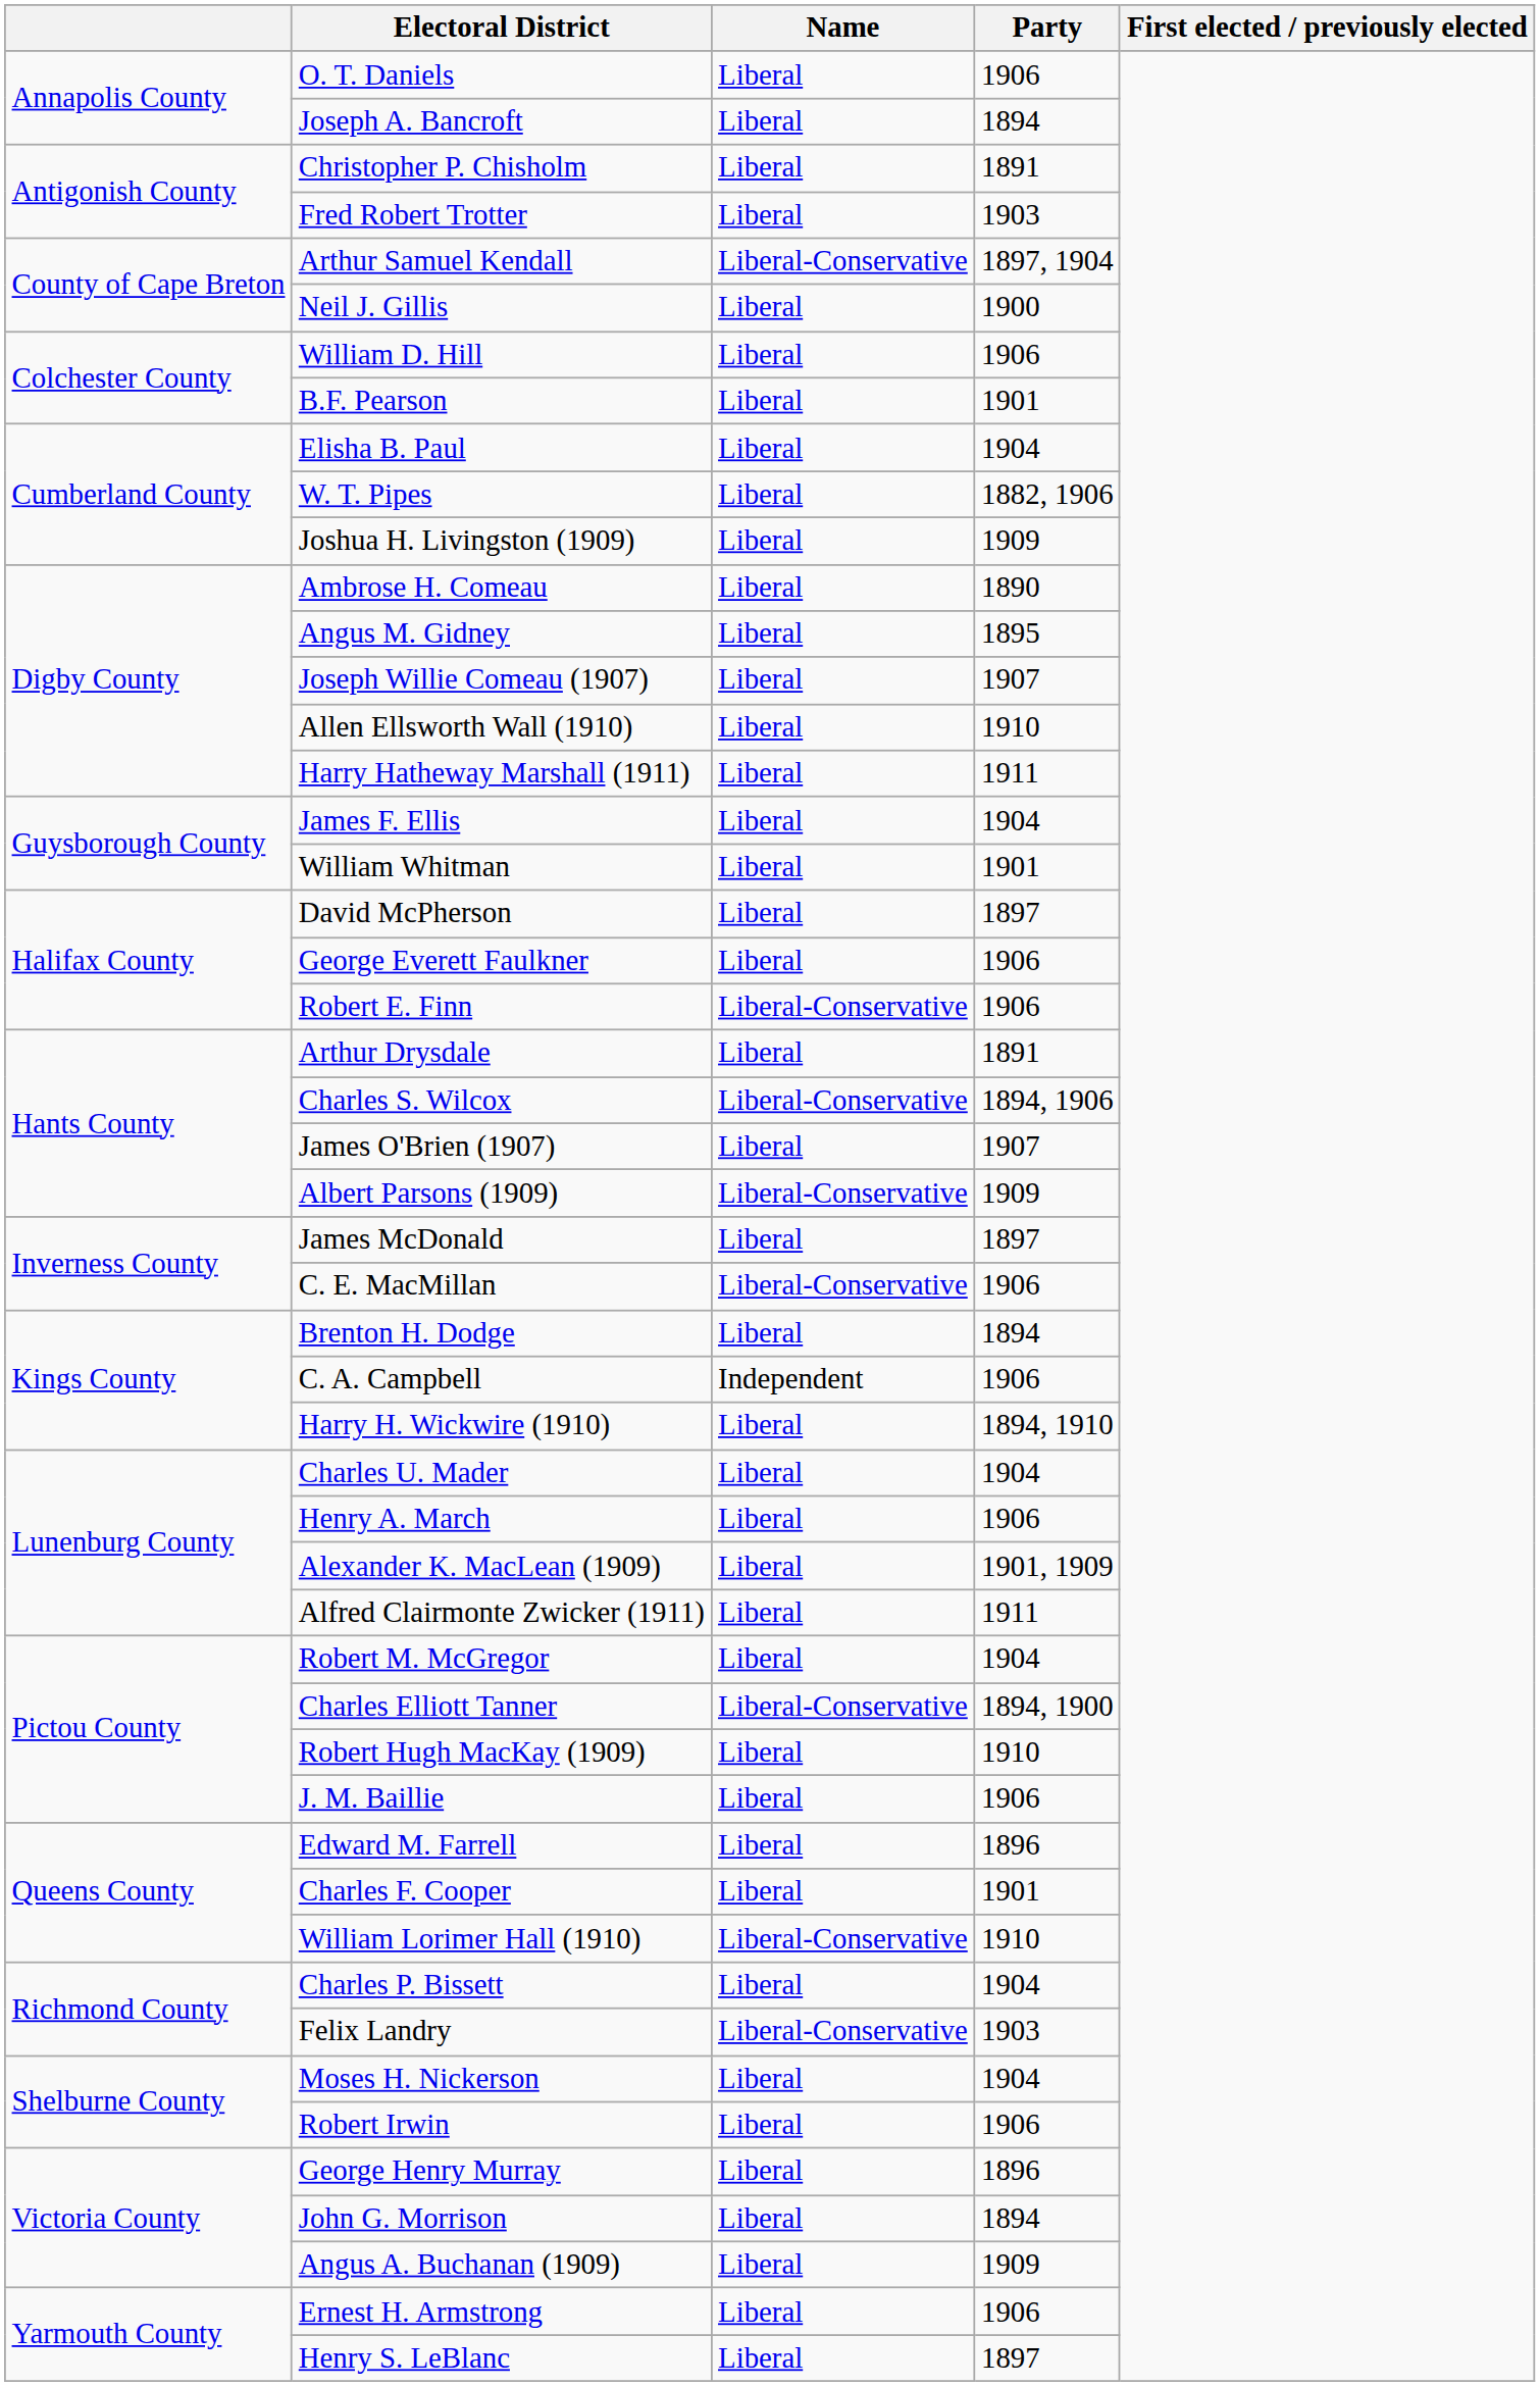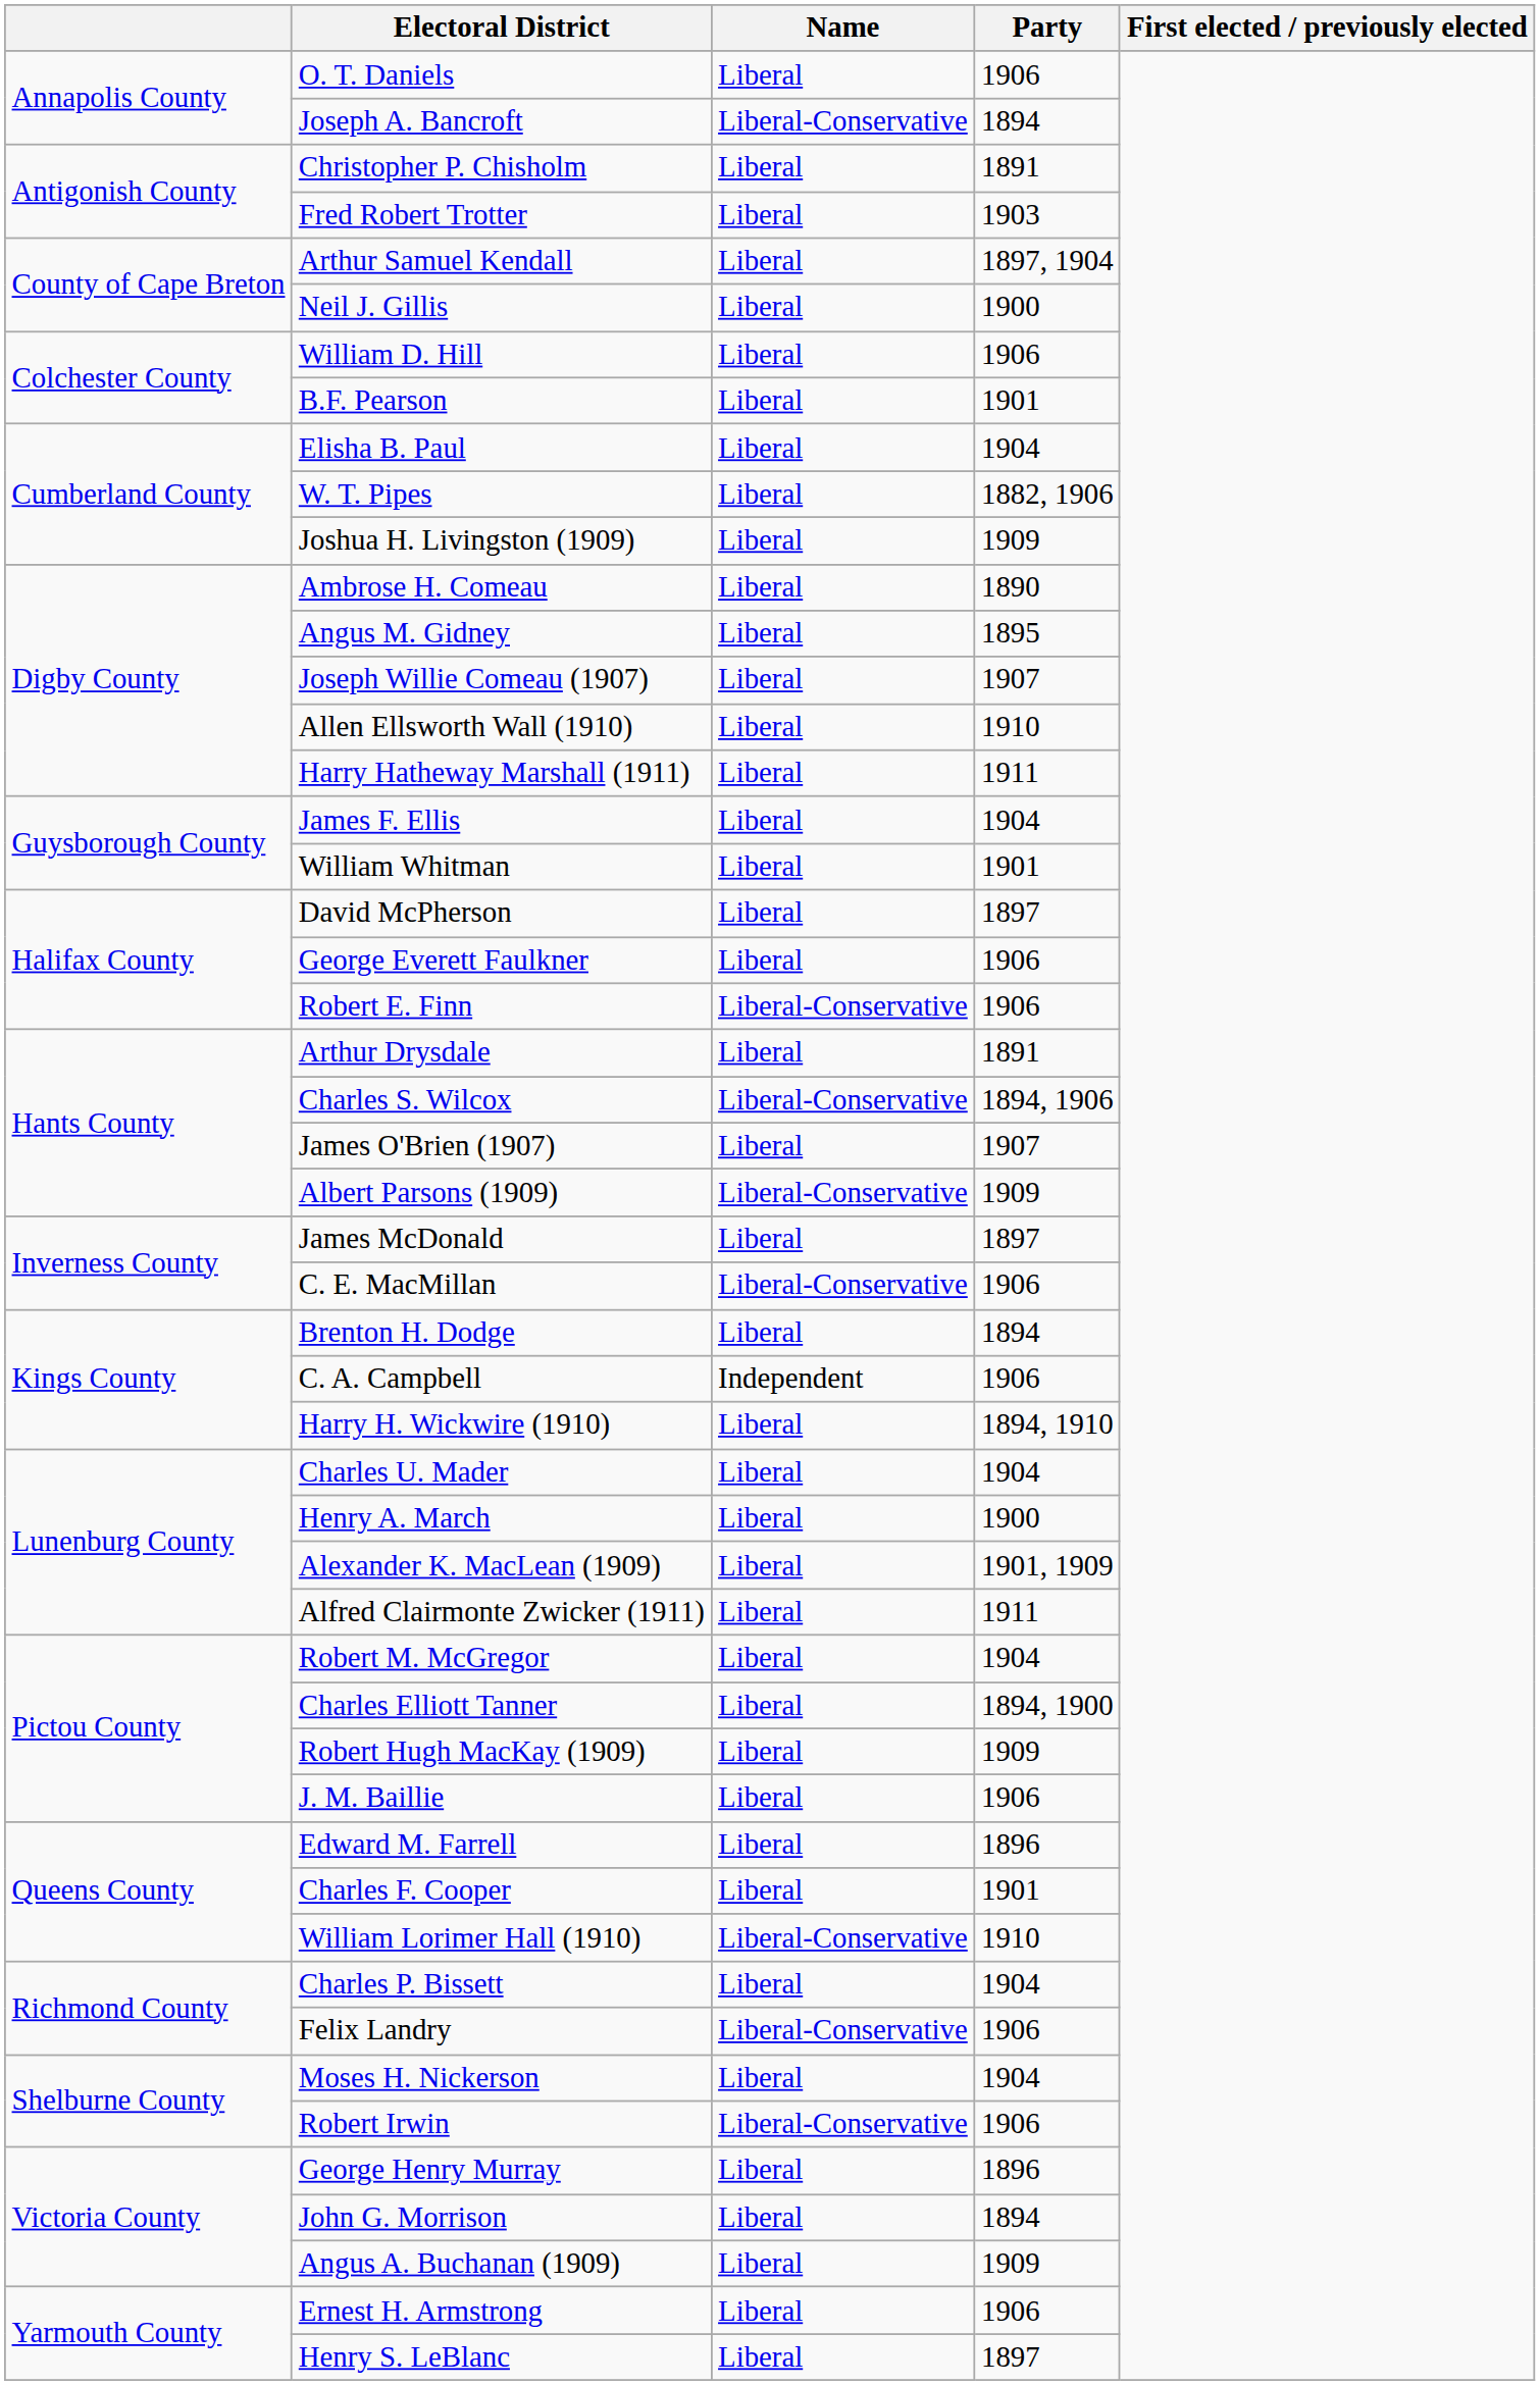 <table class="wikitable sortable">
 <tr>
 <th></th>
 <th>Electoral District</th>
 <th>Name</th>
 <th>Party</th>
 <th>First elected / previously elected</th>
 </tr>
 <tr>
 <td rowspan=2><a href='#'>Annapolis County</a></td>
 <td><a href='#'>O. T. Daniels</a></td>
 <td><a href='#'>Liberal</a></td>
 <td>1906</td>
 </tr>
 <tr>
 <td><a href='#'>Joseph A. Bancroft</a></td>
-<td><a href='#'>Liberal</a></td>
+<td><a href='#'>Liberal-Conservative</a></td>
 <td>1894</td>
 </tr>
 <tr>
 <td rowspan=2><a href='#'>Antigonish County</a></td>
 <td><a href='#'>Christopher P. Chisholm</a></td>
 <td><a href='#'>Liberal</a></td>
 <td>1891</td>
 </tr>
 <tr>
 <td><a href='#'>Fred Robert Trotter</a></td>
 <td><a href='#'>Liberal</a></td>
 <td>1903</td>
 </tr>
 <tr>
 <td rowspan=2><a href='#'>County of Cape Breton</a></td>
 <td><a href='#'>Arthur Samuel Kendall</a></td>
-<td><a href='#'>Liberal-Conservative</a></td>
+<td><a href='#'>Liberal</a></td>
 <td>1897, 1904</td>
 </tr>
 <tr>
 <td><a href='#'>Neil J. Gillis</a></td>
 <td><a href='#'>Liberal</a></td>
 <td>1900</td>
 </tr>
 <tr>
 <td rowspan=2><a href='#'>Colchester County</a></td>
 <td><a href='#'>William D. Hill</a></td>
 <td><a href='#'>Liberal</a></td>
 <td>1906</td>
 </tr>
 <tr>
 <td><a href='#'>B.F. Pearson</a></td>
 <td><a href='#'>Liberal</a></td>
 <td>1901</td>
 </tr>
 <tr>
 <td rowspan=3><a href='#'>Cumberland County</a></td>
 <td><a href='#'>Elisha B. Paul</a></td>
 <td><a href='#'>Liberal</a></td>
 <td>1904</td>
 </tr>
 <tr>
 <td><a href='#'>W. T. Pipes</a></td>
 <td><a href='#'>Liberal</a></td>
 <td>1882, 1906</td>
 </tr>
 <tr>
 <td>Joshua H. Livingston (1909)</td>
 <td><a href='#'>Liberal</a></td>
 <td>1909</td>
 </tr>
 <tr>
 <td rowspan=5><a href='#'>Digby County</a></td>
 <td><a href='#'>Ambrose H. Comeau</a></td>
 <td><a href='#'>Liberal</a></td>
 <td>1890</td>
 </tr>
 <tr>
 <td><a href='#'>Angus M. Gidney</a></td>
 <td><a href='#'>Liberal</a></td>
 <td>1895</td>
 </tr>
 <tr>
 <td><a href='#'>Joseph Willie Comeau</a> (1907)</td>
 <td><a href='#'>Liberal</a></td>
 <td>1907</td>
 </tr>
 <tr>
 <td>Allen Ellsworth Wall (1910)</td>
 <td><a href='#'>Liberal</a></td>
 <td>1910</td>
 </tr>
 <tr>
 <td><a href='#'>Harry Hatheway Marshall</a> (1911)</td>
 <td><a href='#'>Liberal</a></td>
 <td>1911</td>
 </tr>
 <tr>
 <td rowspan=2><a href='#'>Guysborough County</a></td>
 <td><a href='#'>James F. Ellis</a></td>
 <td><a href='#'>Liberal</a></td>
 <td>1904</td>
 </tr>
 <tr>
 <td>William Whitman</td>
 <td><a href='#'>Liberal</a></td>
 <td>1901</td>
 </tr>
 <tr>
 <td rowspan=3><a href='#'>Halifax County</a></td>
 <td>David McPherson</td>
 <td><a href='#'>Liberal</a></td>
 <td>1897</td>
 </tr>
 <tr>
 <td><a href='#'>George Everett Faulkner</a></td>
 <td><a href='#'>Liberal</a></td>
 <td>1906</td>
 </tr>
 <tr>
 <td><a href='#'>Robert E. Finn</a></td>
 <td><a href='#'>Liberal-Conservative</a></td>
 <td>1906</td>
 </tr>
 <tr>
 <td rowspan=4><a href='#'>Hants County</a></td>
 <td><a href='#'>Arthur Drysdale</a></td>
 <td><a href='#'>Liberal</a></td>
 <td>1891</td>
 </tr>
 <tr>
 <td><a href='#'>Charles S. Wilcox</a></td>
 <td><a href='#'>Liberal-Conservative</a></td>
 <td>1894, 1906</td>
 </tr>
 <tr>
 <td>James O'Brien (1907)</td>
 <td><a href='#'>Liberal</a></td>
 <td>1907</td>
 </tr>
 <tr>
 <td><a href='#'>Albert Parsons</a> (1909)</td>
 <td><a href='#'>Liberal-Conservative</a></td>
 <td>1909</td>
 </tr>
 <tr>
 <td rowspan=2><a href='#'>Inverness County</a></td>
 <td>James McDonald</td>
 <td><a href='#'>Liberal</a></td>
 <td>1897</td>
 </tr>
 <tr>
 <td>C. E. MacMillan</td>
 <td><a href='#'>Liberal-Conservative</a></td>
 <td>1906</td>
 </tr>
 <tr>
 <td rowspan=3><a href='#'>Kings County</a></td>
 <td><a href='#'>Brenton H. Dodge</a></td>
 <td><a href='#'>Liberal</a></td>
 <td>1894</td>
 </tr>
 <tr>
 <td>C. A. Campbell</td>
 <td>Independent</td>
 <td>1906</td>
 </tr>
 <tr>
 <td><a href='#'>Harry H. Wickwire</a> (1910)</td>
 <td><a href='#'>Liberal</a></td>
 <td>1894, 1910</td>
 </tr>
 <tr>
 <td rowspan=4><a href='#'>Lunenburg County</a></td>
 <td><a href='#'>Charles U. Mader</a></td>
 <td><a href='#'>Liberal</a></td>
 <td>1904</td>
 </tr>
 <tr>
 <td><a href='#'>Henry A. March</a></td>
 <td><a href='#'>Liberal</a></td>
-<td>1906</td>
+<td>1900</td>
 </tr>
 <tr>
 <td><a href='#'>Alexander K. MacLean</a> (1909)</td>
 <td><a href='#'>Liberal</a></td>
 <td>1901, 1909</td>
 </tr>
 <tr>
 <td>Alfred Clairmonte Zwicker (1911)</td>
 <td><a href='#'>Liberal</a></td>
 <td>1911</td>
 </tr>
 <tr>
 <td rowspan=4><a href='#'>Pictou County</a></td>
 <td><a href='#'>Robert M. McGregor</a></td>
 <td><a href='#'>Liberal</a></td>
 <td>1904</td>
 </tr>
 <tr>
 <td><a href='#'>Charles Elliott Tanner</a></td>
-<td><a href='#'>Liberal-Conservative</a></td>
+<td><a href='#'>Liberal</a></td>
 <td>1894, 1900</td>
 </tr>
 <tr>
 <td><a href='#'>Robert Hugh MacKay</a> (1909)</td>
 <td><a href='#'>Liberal</a></td>
-<td>1910</td>
+<td>1909</td>
 </tr>
 <tr>
 <td><a href='#'>J. M. Baillie</a></td>
 <td><a href='#'>Liberal</a></td>
 <td>1906</td>
 </tr>
 <tr>
 <td rowspan=3><a href='#'>Queens County</a></td>
 <td><a href='#'>Edward M. Farrell</a></td>
 <td><a href='#'>Liberal</a></td>
 <td>1896</td>
 </tr>
 <tr>
 <td><a href='#'>Charles F. Cooper</a></td>
 <td><a href='#'>Liberal</a></td>
 <td>1901</td>
 </tr>
 <tr>
 <td><a href='#'>William Lorimer Hall</a> (1910)</td>
 <td><a href='#'>Liberal-Conservative</a></td>
 <td>1910</td>
 </tr>
 <tr>
 <td rowspan=2><a href='#'>Richmond County</a></td>
 <td><a href='#'>Charles P. Bissett</a></td>
 <td><a href='#'>Liberal</a></td>
 <td>1904</td>
 </tr>
 <tr>
 <td>Felix Landry</td>
 <td><a href='#'>Liberal-Conservative</a></td>
-<td>1903</td>
+<td>1906</td>
 </tr>
 <tr>
 <td rowspan=2><a href='#'>Shelburne County</a></td>
 <td><a href='#'>Moses H. Nickerson</a></td>
 <td><a href='#'>Liberal</a></td>
 <td>1904</td>
 </tr>
 <tr>
 <td><a href='#'>Robert Irwin</a></td>
-<td><a href='#'>Liberal</a></td>
+<td><a href='#'>Liberal-Conservative</a></td>
 <td>1906</td>
 </tr>
 <tr>
 <td rowspan=3><a href='#'>Victoria County</a></td>
 <td><a href='#'>George Henry Murray</a></td>
 <td><a href='#'>Liberal</a></td>
 <td>1896</td>
 </tr>
 <tr>
 <td><a href='#'>John G. Morrison</a></td>
 <td><a href='#'>Liberal</a></td>
 <td>1894</td>
 </tr>
 <tr>
 <td><a href='#'>Angus A. Buchanan</a> (1909)</td>
 <td><a href='#'>Liberal</a></td>
 <td>1909</td>
 </tr>
 <tr>
 <td rowspan=2><a href='#'>Yarmouth County</a></td>
 <td><a href='#'>Ernest H. Armstrong</a></td>
 <td><a href='#'>Liberal</a></td>
 <td>1906</td>
 </tr>
 <tr>
 <td><a href='#'>Henry S. LeBlanc</a></td>
 <td><a href='#'>Liberal</a></td>
 <td>1897</td>
 </tr>
 </table>
